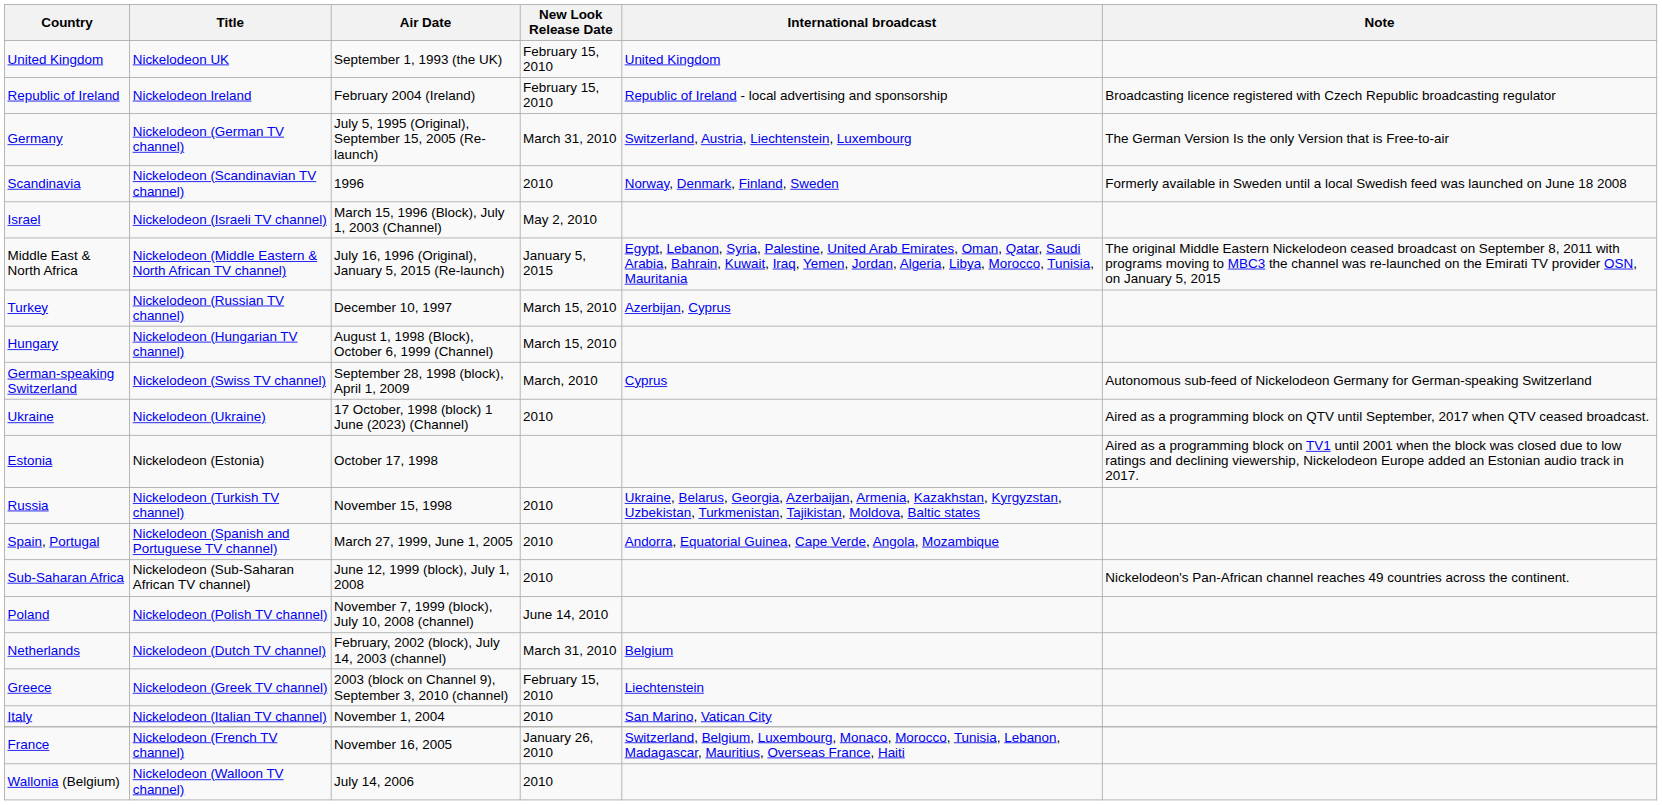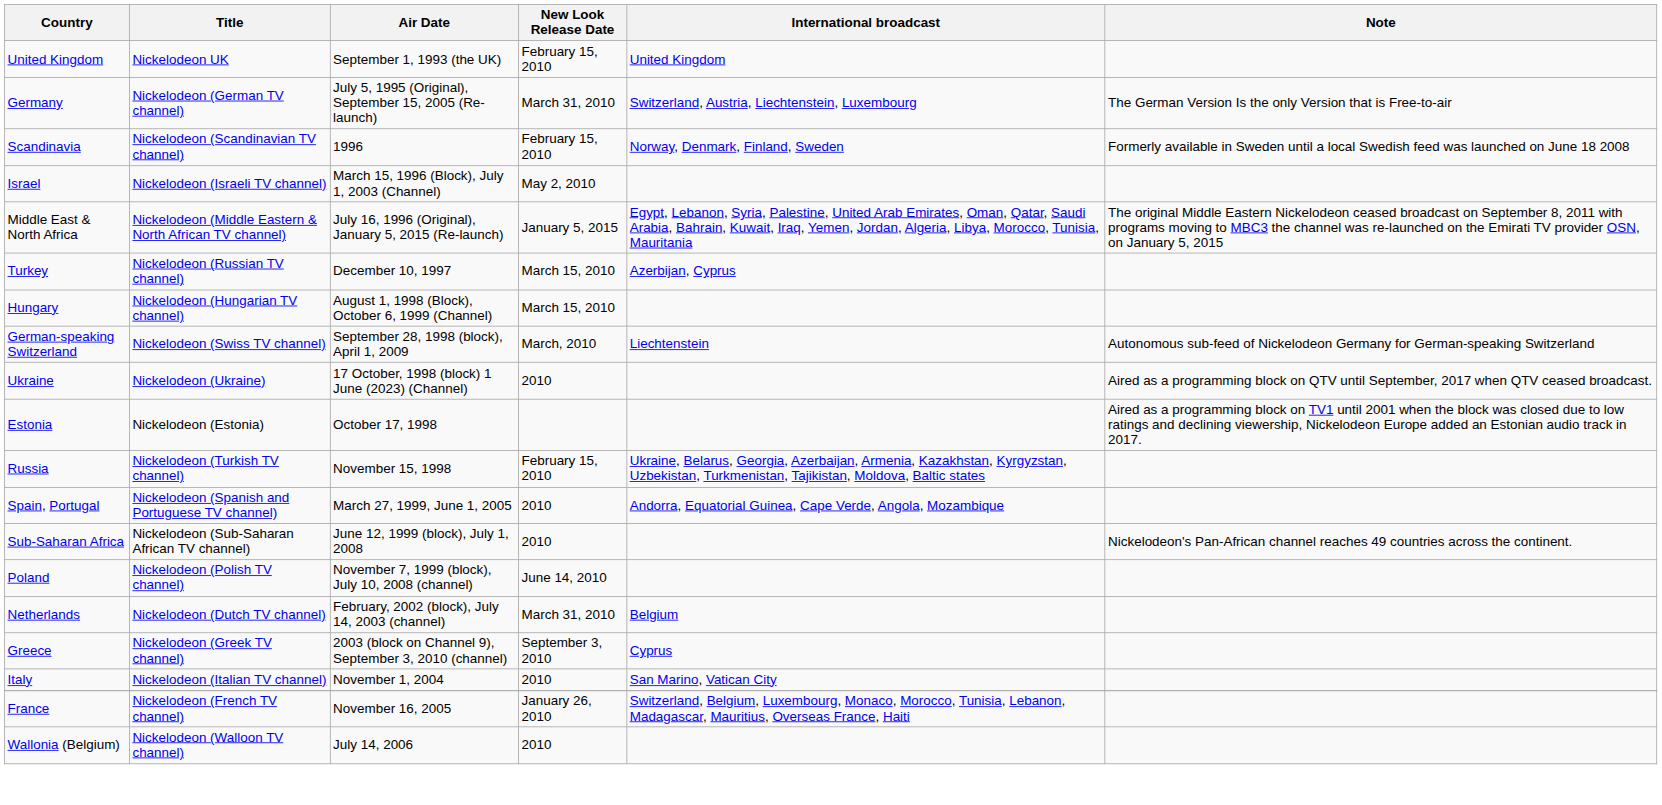 <table class="wikitable">
 <tr>
 <th>Country</th>
 <th>Title</th>
 <th>Air Date</th>
 <th>New Look Release Date</th>
 <th>International broadcast</th>
 <th>Note</th>
 </tr>
 <tr>
 <td><a href='#'>United Kingdom</a></td>
 <td><a href='#'>Nickelodeon UK</a></td>
 <td>September 1, 1993 (the UK)</td>
 <td>February 15, 2010</td>
 <td><a href='#'>United Kingdom</a></td>
 <td></td>
 </tr>
 <tr>
-<td><a href='#'>Republic of Ireland</a></td>
-<td><a href='#'>Nickelodeon Ireland</a></td>
-<td>February 2004 (Ireland)</td>
-<td>February 15, 2010</td>
-<td><a href='#'>Republic of Ireland</a> - local advertising and sponsorship</td>
-<td>Broadcasting licence registered with Czech Republic broadcasting regulator</td>
-</tr>
-<tr>
 <td><a href='#'>Germany</a></td>
 <td><a href='#'>Nickelodeon (German TV channel)</a></td>
 <td>July 5, 1995 (Original), September 15, 2005 (Re-launch)</td>
 <td>March 31, 2010</td>
 <td><a href='#'>Switzerland</a>, <a href='#'>Austria</a>, <a href='#'>Liechtenstein</a>, <a href='#'>Luxembourg</a></td>
 <td>The German Version Is the only Version that is Free-to-air</td>
 </tr>
 <tr>
 <td><a href='#'>Scandinavia</a></td>
 <td><a href='#'>Nickelodeon (Scandinavian TV channel)</a></td>
 <td>1996</td>
-<td>2010</td>
+<td>February 15, 2010</td>
 <td><a href='#'>Norway</a>, <a href='#'>Denmark</a>, <a href='#'>Finland</a>, <a href='#'>Sweden</a></td>
 <td>Formerly available in Sweden until a local Swedish feed was launched on June 18 2008</td>
 </tr>
 <tr>
 <td><a href='#'>Israel</a></td>
 <td><a href='#'>Nickelodeon (Israeli TV channel)</a></td>
 <td>March 15, 1996 (Block), July 1, 2003 (Channel)</td>
 <td>May 2, 2010</td>
 <td></td>
 <td></td>
 </tr>
 <tr>
 <td>Middle East & North Africa</td>
 <td><a href='#'>Nickelodeon (Middle Eastern & North African TV channel)</a></td>
 <td>July 16, 1996 (Original), January 5, 2015 (Re-launch)</td>
 <td>January 5, 2015</td>
 <td><a href='#'>Egypt</a>, <a href='#'>Lebanon</a>, <a href='#'>Syria</a>, <a href='#'>Palestine</a>, <a href='#'>United Arab Emirates</a>, <a href='#'>Oman</a>, <a href='#'>Qatar</a>, <a href='#'>Saudi Arabia</a>, <a href='#'>Bahrain</a>, <a href='#'>Kuwait</a>, <a href='#'>Iraq</a>, <a href='#'>Yemen</a>, <a href='#'>Jordan</a>, <a href='#'>Algeria</a>, <a href='#'>Libya</a>, <a href='#'>Morocco</a>, <a href='#'>Tunisia</a>, <a href='#'>Mauritania</a></td>
 <td>The original Middle Eastern Nickelodeon ceased broadcast on September 8, 2011 with programs moving to <a href='#'>MBC3</a> the channel was re-launched on the Emirati TV provider <a href='#'>OSN</a>, on January 5, 2015</td>
 </tr>
 <tr>
 <td><a href='#'>Turkey</a></td>
 <td><a href='#'>Nickelodeon (Russian TV channel)</a></td>
 <td>December 10, 1997</td>
 <td>March 15, 2010</td>
 <td><a href='#'>Azerbijan</a>, <a href='#'>Cyprus</a></td>
 <td></td>
 </tr>
 <tr>
 <td><a href='#'>Hungary</a></td>
 <td><a href='#'>Nickelodeon (Hungarian TV channel)</a></td>
 <td>August 1, 1998 (Block), October 6, 1999 (Channel)</td>
 <td>March 15, 2010</td>
 <td></td>
 <td></td>
 </tr>
 <tr>
 <td><a href='#'>German-speaking Switzerland</a></td>
 <td><a href='#'>Nickelodeon (Swiss TV channel)</a></td>
 <td>September 28, 1998 (block), April 1, 2009</td>
 <td>March, 2010</td>
-<td><a href='#'>Cyprus</a></td>
+<td><a href='#'>Liechtenstein</a></td>
 <td>Autonomous sub-feed of Nickelodeon Germany for German-speaking Switzerland</td>
 </tr>
 <tr>
 <td><a href='#'>Ukraine</a></td>
 <td><a href='#'>Nickelodeon (Ukraine)</a></td>
 <td>17 October, 1998 (block) 1 June (2023) (Channel)</td>
 <td>2010</td>
 <td></td>
 <td>Aired as a programming block on QTV until September, 2017 when QTV ceased broadcast.</td>
 </tr>
 <tr>
 <td><a href='#'>Estonia</a></td>
 <td>Nickelodeon (Estonia)</td>
 <td>October 17, 1998</td>
 <td></td>
 <td></td>
 <td>Aired as a programming block on <a href='#'>TV1</a> until 2001 when the block was closed due to low ratings and declining viewership, Nickelodeon Europe added an Estonian audio track in 2017.</td>
 </tr>
 <tr>
 <td><a href='#'>Russia</a></td>
 <td><a href='#'>Nickelodeon (Turkish TV channel)</a></td>
 <td>November 15, 1998</td>
-<td>2010</td>
+<td>February 15, 2010</td>
 <td><a href='#'>Ukraine</a>, <a href='#'>Belarus</a>, <a href='#'>Georgia</a>, <a href='#'>Azerbaijan</a>, <a href='#'>Armenia</a>, <a href='#'>Kazakhstan</a>, <a href='#'>Kyrgyzstan</a>, <a href='#'>Uzbekistan</a>, <a href='#'>Turkmenistan</a>, <a href='#'>Tajikistan</a>, <a href='#'>Moldova</a>, <a href='#'>Baltic states</a></td>
 <td></td>
 </tr>
 <tr>
 <td><a href='#'>Spain</a>, <a href='#'>Portugal</a></td>
 <td><a href='#'>Nickelodeon (Spanish and Portuguese TV channel)</a></td>
 <td>March 27, 1999, June 1, 2005</td>
 <td>2010</td>
 <td><a href='#'>Andorra</a>, <a href='#'>Equatorial Guinea</a>, <a href='#'>Cape Verde</a>, <a href='#'>Angola</a>, <a href='#'>Mozambique</a></td>
 <td></td>
 </tr>
 <tr>
 <td><a href='#'>Sub-Saharan Africa</a></td>
 <td>Nickelodeon (Sub-Saharan African TV channel)</td>
 <td>June 12, 1999 (block), July 1, 2008</td>
 <td>2010</td>
 <td></td>
 <td>Nickelodeon's Pan-African channel reaches 49 countries across the continent.</td>
 </tr>
 <tr>
 <td><a href='#'>Poland</a></td>
 <td><a href='#'>Nickelodeon (Polish TV channel)</a></td>
 <td>November 7, 1999 (block), July 10, 2008 (channel)</td>
 <td>June 14, 2010</td>
 <td></td>
 <td></td>
 </tr>
 <tr>
 <td><a href='#'>Netherlands</a></td>
 <td><a href='#'>Nickelodeon (Dutch TV channel)</a></td>
 <td>February, 2002 (block), July 14, 2003 (channel)</td>
 <td>March 31, 2010</td>
 <td><a href='#'>Belgium</a></td>
 <td></td>
 </tr>
 <tr>
 <td><a href='#'>Greece</a></td>
 <td><a href='#'>Nickelodeon (Greek TV channel)</a></td>
 <td>2003 (block on Channel 9), September 3, 2010 (channel)</td>
-<td>February 15, 2010</td>
-<td><a href='#'>Liechtenstein</a></td>
+<td>September 3, 2010</td>
+<td><a href='#'>Cyprus</a></td>
 <td></td>
 </tr>
 <tr>
 <td><a href='#'>Italy</a></td>
 <td><a href='#'>Nickelodeon (Italian TV channel)</a></td>
 <td>November 1, 2004</td>
 <td>2010</td>
 <td><a href='#'>San Marino</a>, <a href='#'>Vatican City</a></td>
 <td></td>
 </tr>
 <tr>
 </tr>
 <tr>
 <td><a href='#'>France</a></td>
 <td><a href='#'>Nickelodeon (French TV channel)</a></td>
 <td>November 16, 2005</td>
 <td>January 26, 2010</td>
 <td><a href='#'>Switzerland</a>, <a href='#'>Belgium</a>, <a href='#'>Luxembourg</a>, <a href='#'>Monaco</a>, <a href='#'>Morocco</a>, <a href='#'>Tunisia</a>, <a href='#'>Lebanon</a>, <a href='#'>Madagascar</a>, <a href='#'>Mauritius</a>, <a href='#'>Overseas France</a>, <a href='#'>Haiti</a></td>
 <td></td>
 </tr>
 <tr>
 <td><a href='#'>Wallonia</a> (Belgium)</td>
 <td><a href='#'>Nickelodeon (Walloon TV channel)</a></td>
 <td>July 14, 2006</td>
 <td>2010</td>
 <td></td>
 <td></td>
 </tr>
 </table>
